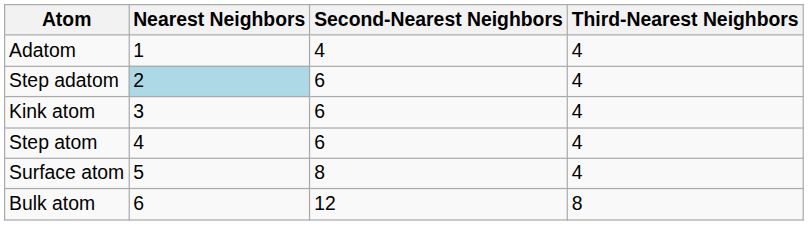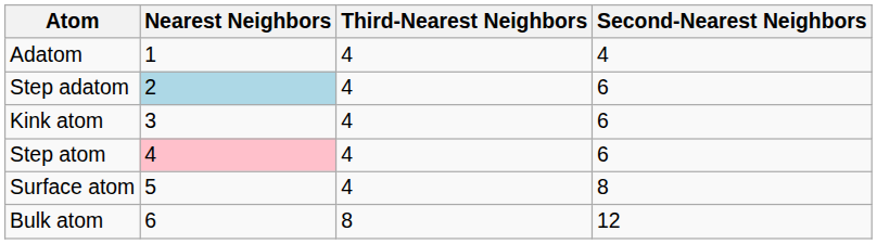 <table class="wikitable">
 <tr>
 <th>Atom</th>
 <th>Nearest Neighbors</th>
+<th>Third-Nearest Neighbors</th>
 <th>Second-Nearest Neighbors</th>
-<th>Third-Nearest Neighbors</th>
 </tr>
 <tr>
 <td>Adatom</td>
 <td>1</td>
 <td>4</td>
 <td>4</td>
 </tr>
 <tr>
 <td>Step adatom</td>
 <td style="background: lightblue;">2</td>
+<td>4</td>
 <td>6</td>
-<td>4</td>
 </tr>
 <tr>
 <td>Kink atom</td>
 <td>3</td>
+<td>4</td>
 <td>6</td>
-<td>4</td>
 </tr>
 <tr>
 <td>Step atom</td>
+<td style="background: pink;">4</td>
 <td>4</td>
 <td>6</td>
-<td>4</td>
 </tr>
 <tr>
 <td>Surface atom</td>
 <td>5</td>
+<td>4</td>
 <td>8</td>
-<td>4</td>
 </tr>
 <tr>
 <td>Bulk atom</td>
 <td>6</td>
+<td>8</td>
 <td>12</td>
-<td>8</td>
 </tr>
 </table>
